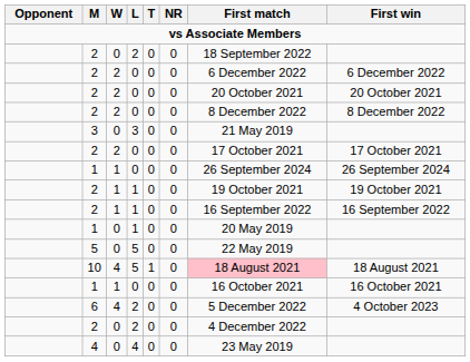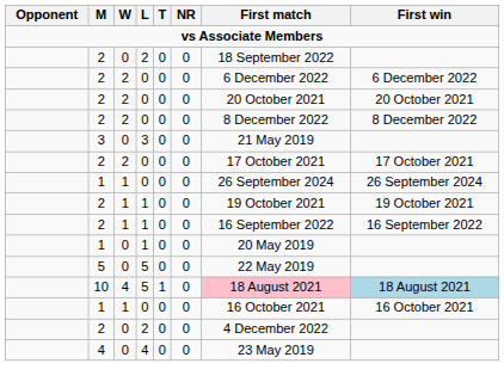 <table class="wikitable" style="text-align: center; width: 600px;">
 <tr>
 <th>Opponent</th>
 <th>M</th>
 <th>W</th>
 <th>L</th>
 <th>T</th>
 <th>NR</th>
 <th>First match</th>
 <th>First win</th>
 </tr>
 <tr>
 <td colspan="8" style="text-align:center;"><strong>vs Associate Members</strong></td>
 </tr>
 <tr>
 <td align=left></td>
 <td>2</td>
 <td>0</td>
 <td>2</td>
 <td>0</td>
 <td>0</td>
 <td>18 September 2022</td>
 <td></td>
 </tr>
 <tr>
 <td align=left></td>
 <td>2</td>
 <td>2</td>
 <td>0</td>
 <td>0</td>
 <td>0</td>
 <td>6 December 2022</td>
 <td>6 December 2022</td>
 </tr>
 <tr>
 <td align=left></td>
 <td>2</td>
 <td>2</td>
 <td>0</td>
 <td>0</td>
 <td>0</td>
 <td>20 October 2021</td>
 <td>20 October 2021</td>
 </tr>
 <tr>
 <td align=left></td>
 <td>2</td>
 <td>2</td>
 <td>0</td>
 <td>0</td>
 <td>0</td>
 <td>8 December 2022</td>
 <td>8 December 2022</td>
 </tr>
 <tr>
 <td align=left></td>
 <td>3</td>
 <td>0</td>
 <td>3</td>
 <td>0</td>
 <td>0</td>
 <td>21 May 2019</td>
 <td></td>
 </tr>
 <tr>
 <td align=left></td>
 <td>2</td>
 <td>2</td>
 <td>0</td>
 <td>0</td>
 <td>0</td>
 <td>17 October 2021</td>
 <td>17 October 2021</td>
 </tr>
 <tr>
 <td align=left></td>
 <td>1</td>
 <td>1</td>
 <td>0</td>
 <td>0</td>
 <td>0</td>
 <td>26 September 2024</td>
 <td>26 September 2024</td>
 </tr>
 <tr>
 <td align=left></td>
 <td>2</td>
 <td>1</td>
 <td>1</td>
 <td>0</td>
 <td>0</td>
 <td>19 October 2021</td>
 <td>19 October 2021</td>
 </tr>
 <tr>
 <td align=left></td>
 <td>2</td>
 <td>1</td>
 <td>1</td>
 <td>0</td>
 <td>0</td>
 <td>16 September 2022</td>
 <td>16 September 2022</td>
 </tr>
 <tr>
 <td align=left></td>
 <td>1</td>
 <td>0</td>
 <td>1</td>
 <td>0</td>
 <td>0</td>
 <td>20 May 2019</td>
 <td></td>
 </tr>
 <tr>
 <td align=left></td>
 <td>5</td>
 <td>0</td>
 <td>5</td>
 <td>0</td>
 <td>0</td>
 <td>22 May 2019</td>
 <td></td>
 </tr>
 <tr>
 <td align=left></td>
 <td>10</td>
 <td>4</td>
 <td>5</td>
 <td>1</td>
 <td>0</td>
 <td style="background: pink;">18 August 2021</td>
-<td>18 August 2021</td>
+<td style="background: lightblue;">18 August 2021</td>
 </tr>
 <tr>
 <td align=left></td>
 <td>1</td>
 <td>1</td>
 <td>0</td>
 <td>0</td>
 <td>0</td>
 <td>16 October 2021</td>
 <td>16 October 2021</td>
-</tr>
-<tr>
-<td align=left></td>
-<td>6</td>
-<td>4</td>
-<td>2</td>
-<td>0</td>
-<td>0</td>
-<td>5 December 2022</td>
-<td>4 October 2023</td>
 </tr>
 <tr>
 <td align=left></td>
 <td>2</td>
 <td>0</td>
 <td>2</td>
 <td>0</td>
 <td>0</td>
 <td>4 December 2022</td>
 <td></td>
 </tr>
 <tr>
 <td align=left></td>
 <td>4</td>
 <td>0</td>
 <td>4</td>
 <td>0</td>
 <td>0</td>
 <td>23 May 2019</td>
 <td></td>
 </tr>
 </table>
